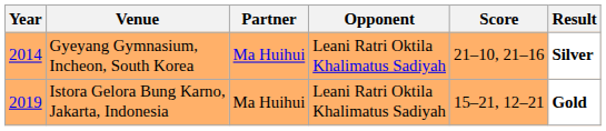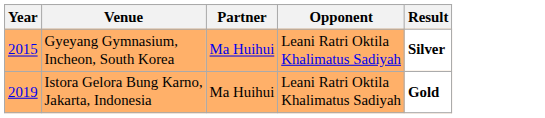 <table class="sortable wikitable" style="font-size: 90%;">
 <tr>
 <th>Year</th>
 <th>Venue</th>
 <th>Partner</th>
 <th>Opponent</th>
-<th>Score</th>
 <th>Result</th>
 </tr>
 <tr style="background:#FFB069">
-<td align="center"><a href='#'>2014</a></td>
+<td align="center"><a href='#'>2015</a></td>
 <td align="left">Gyeyang Gymnasium,<br>Incheon, South Korea</td>
 <td align="left"> <a href='#'>Ma Huihui</a></td>
 <td align="left"> Leani Ratri Oktila <br>  <a href='#'>Khalimatus Sadiyah</a></td>
-<td align="left">21–10, 21–16</td>
 <td style="text-align:left; background:white"> <strong>Silver</strong></td>
 </tr>
 <tr style="background:#FFB069">
 <td align="center"><a href='#'>2019</a></td>
 <td align="left">Istora Gelora Bung Karno,<br>Jakarta, Indonesia</td>
 <td align="left"> Ma Huihui</td>
 <td align="left"> Leani Ratri Oktila <br>  Khalimatus Sadiyah</td>
-<td align="left">15–21, 12–21</td>
 <td style="text-align:left; background:white"> <strong>Gold</strong></td>
 </tr>
 </table>
